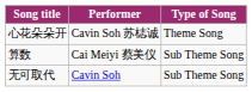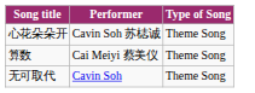 <table class="wikitable" align=center>
 <tr>
 <th style="background:#9A296D; color:white">Song title</th>
 <th style="background:#9A296D; color:white">Performer</th>
 <th style="background:#9A296D; color:white">Type of Song</th>
 </tr>
 <tr>
 <td>心花朵朵开</td>
 <td>Cavin Soh 苏梽诚</td>
 <td>Theme Song</td>
 </tr>
 <tr>
 <td>算数</td>
 <td>Cai Meiyi 蔡美仪</td>
-<td>Sub Theme Song</td>
+<td>Theme Song</td>
 </tr>
 <tr>
 <td>无可取代</td>
 <td><a href='#'>Cavin Soh</a></td>
-<td>Sub Theme Song</td>
+<td>Theme Song</td>
 </tr>
 </table>
